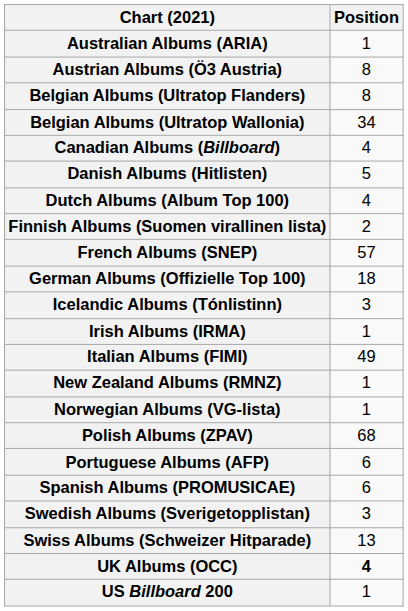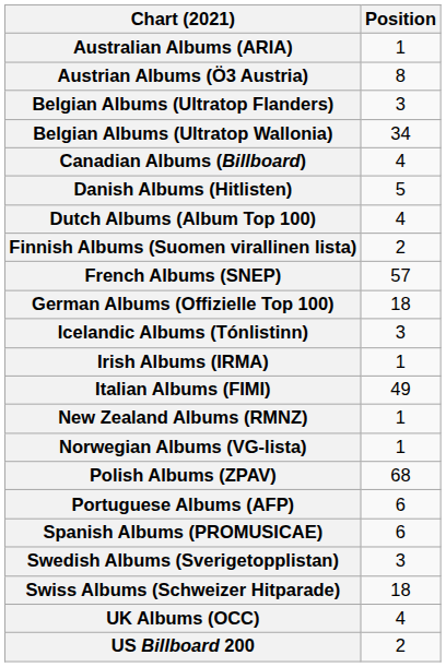 <table class="wikitable sortable plainrowheaders" style="text-align:center">
 <tr>
 <th>Chart (2021)</th>
 <th>Position</th>
 </tr>
 <tr>
 <th scope="row">Australian Albums (ARIA)</th>
 <td>1</td>
 </tr>
 <tr>
 <th scope="row">Austrian Albums (Ö3 Austria)</th>
 <td>8</td>
 </tr>
 <tr>
 <th scope="row">Belgian Albums (Ultratop Flanders)</th>
-<td>8</td>
+<td>3</td>
 </tr>
 <tr>
 <th scope="row">Belgian Albums (Ultratop Wallonia)</th>
 <td>34</td>
 </tr>
 <tr>
 <th scope="row">Canadian Albums (<em>Billboard</em>)</th>
 <td>4</td>
 </tr>
 <tr>
 <th scope="row">Danish Albums (Hitlisten)</th>
 <td>5</td>
 </tr>
 <tr>
 <th scope="row">Dutch Albums (Album Top 100)</th>
 <td>4</td>
 </tr>
 <tr>
 <th scope="row">Finnish Albums (Suomen virallinen lista)</th>
 <td>2</td>
 </tr>
 <tr>
 <th scope="row">French Albums (SNEP)</th>
 <td>57</td>
 </tr>
 <tr>
 <th scope="row">German Albums (Offizielle Top 100)</th>
 <td>18</td>
 </tr>
 <tr>
 <th scope="row">Icelandic Albums (Tónlistinn)</th>
 <td>3</td>
 </tr>
 <tr>
 <th scope="row">Irish Albums (IRMA)</th>
 <td>1</td>
 </tr>
 <tr>
 <th scope="row">Italian Albums (FIMI)</th>
 <td>49</td>
 </tr>
 <tr>
 <th scope="row">New Zealand Albums (RMNZ)</th>
 <td>1</td>
 </tr>
 <tr>
 <th scope="row">Norwegian Albums (VG-lista)</th>
 <td>1</td>
 </tr>
 <tr>
 <th scope="row">Polish Albums (ZPAV)</th>
 <td>68</td>
 </tr>
 <tr>
 <th scope="row">Portuguese Albums (AFP)</th>
 <td>6</td>
 </tr>
 <tr>
 <th scope="row">Spanish Albums (PROMUSICAE)</th>
 <td>6</td>
 </tr>
 <tr>
 <th scope="row">Swedish Albums (Sverigetopplistan)</th>
 <td>3</td>
 </tr>
 <tr>
 <th scope="row">Swiss Albums (Schweizer Hitparade)</th>
-<td>13</td>
+<td>18</td>
 </tr>
 <tr>
 <th scope="row">UK Albums (OCC)</th>
-<td><strong>4</strong></td>
+<td>4</td>
 </tr>
 <tr>
 <th scope="row">US <em>Billboard</em> 200</th>
-<td>1</td>
+<td>2</td>
 </tr>
 </table>
